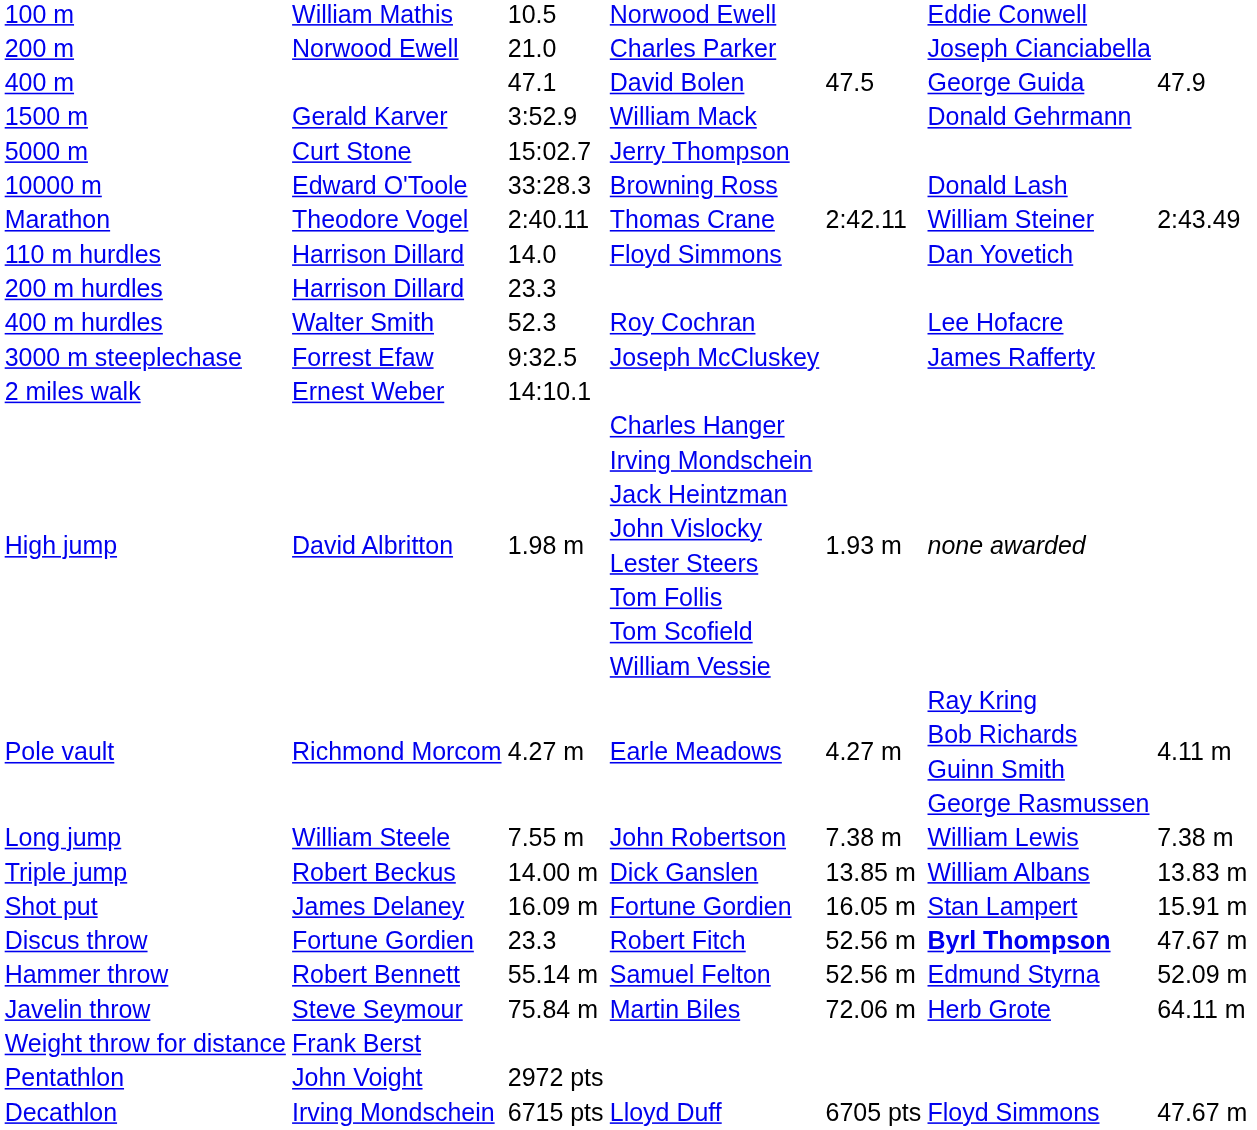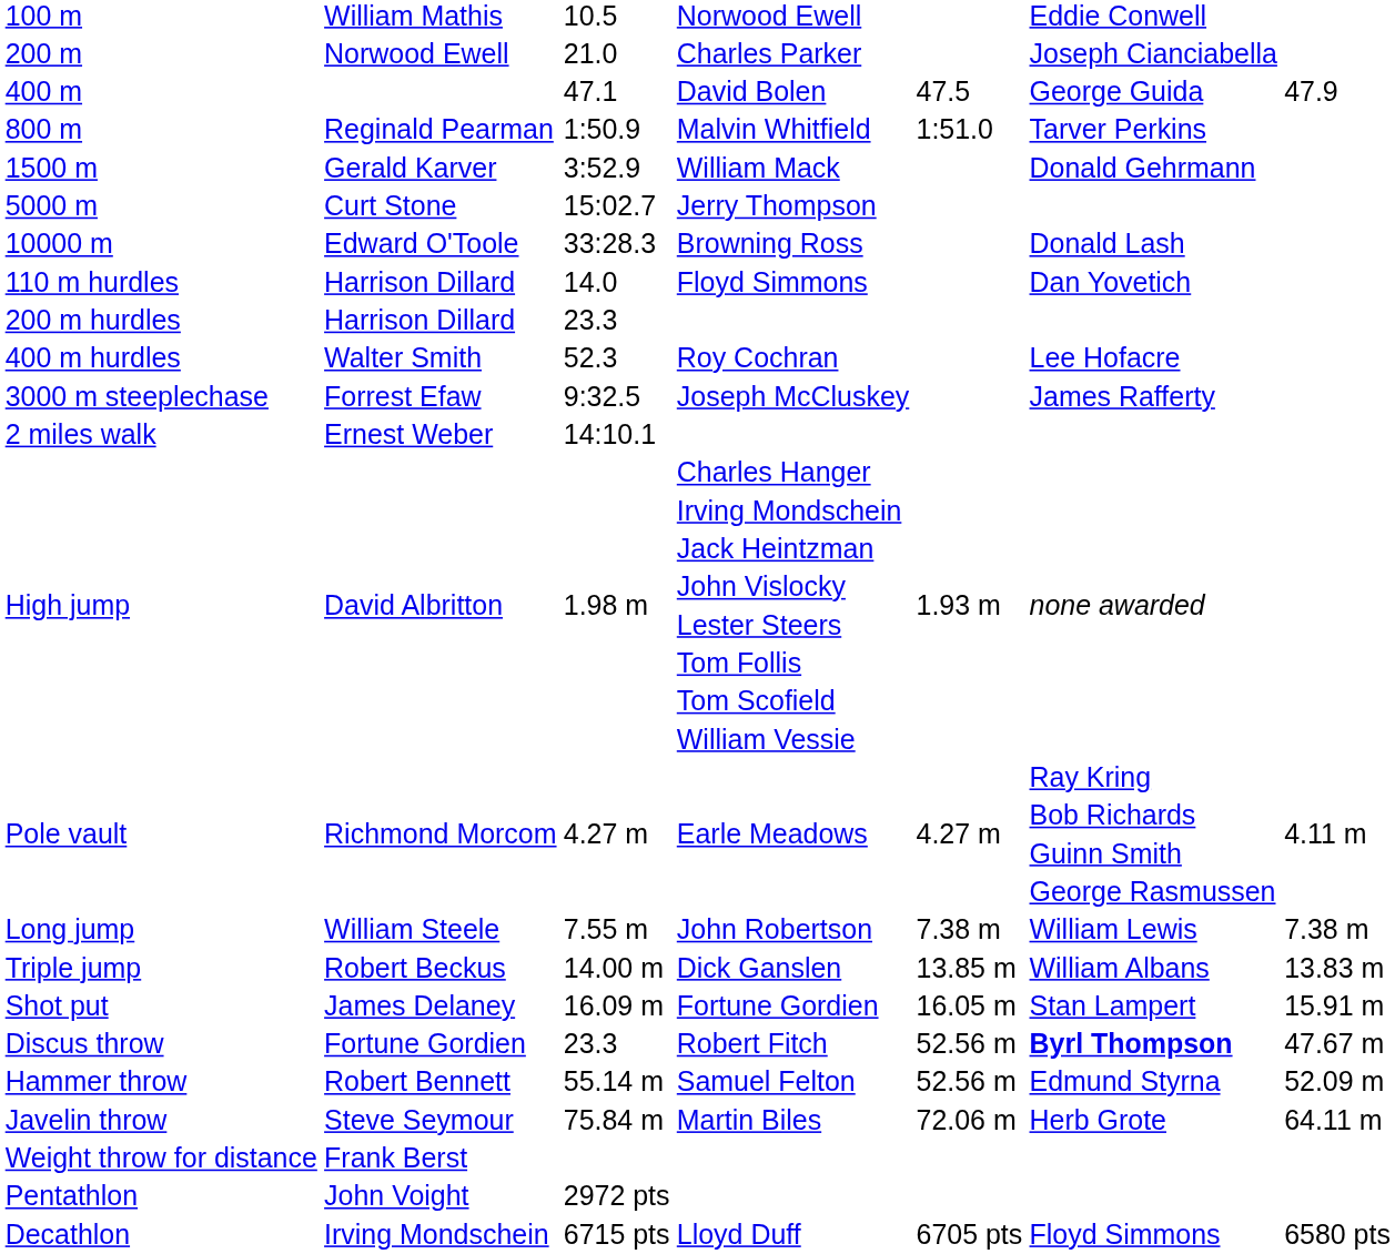 <table>
 <tr>
 <td><a href='#'>100 m</a></td>
 <td><a href='#'>William Mathis</a></td>
 <td>10.5</td>
 <td><a href='#'>Norwood Ewell</a></td>
 <td></td>
 <td><a href='#'>Eddie Conwell</a></td>
 <td></td>
 </tr>
 <tr>
 <td><a href='#'>200 m</a></td>
 <td><a href='#'>Norwood Ewell</a></td>
 <td>21.0</td>
 <td><a href='#'>Charles Parker</a></td>
 <td></td>
 <td><a href='#'>Joseph Cianciabella</a></td>
 <td></td>
 </tr>
 <tr>
 <td><a href='#'>400 m</a></td>
 <td></td>
 <td>47.1</td>
 <td><a href='#'>David Bolen</a></td>
 <td>47.5 </td>
 <td><a href='#'>George Guida</a></td>
 <td>47.9 </td>
 </tr>
 <tr>
+<td><a href='#'>800 m</a></td>
+<td><a href='#'>Reginald Pearman</a></td>
+<td>1:50.9</td>
+<td><a href='#'>Malvin Whitfield</a></td>
+<td>1:51.0</td>
+<td><a href='#'>Tarver Perkins</a></td>
+<td></td>
+</tr>
+<tr>
 <td><a href='#'>1500 m</a></td>
 <td><a href='#'>Gerald Karver</a></td>
 <td>3:52.9</td>
 <td><a href='#'>William Mack</a></td>
 <td></td>
 <td><a href='#'>Donald Gehrmann</a></td>
 <td></td>
 </tr>
 <tr>
 <td><a href='#'>5000 m</a></td>
 <td><a href='#'>Curt Stone</a></td>
 <td>15:02.7</td>
 <td><a href='#'>Jerry Thompson</a></td>
 <td></td>
 <td></td>
 <td></td>
 </tr>
 <tr>
 <td><a href='#'>10000 m</a></td>
 <td><a href='#'>Edward O'Toole</a></td>
 <td>33:28.3</td>
 <td><a href='#'>Browning Ross</a></td>
 <td></td>
 <td><a href='#'>Donald Lash</a></td>
 <td></td>
-</tr>
-<tr>
-<td><a href='#'>Marathon</a></td>
-<td><a href='#'>Theodore Vogel</a></td>
-<td>2:40.11</td>
-<td><a href='#'>Thomas Crane</a></td>
-<td>2:42.11</td>
-<td><a href='#'>William Steiner</a></td>
-<td>2:43.49</td>
 </tr>
 <tr>
 <td><a href='#'>110 m hurdles</a></td>
 <td><a href='#'>Harrison Dillard</a></td>
 <td>14.0</td>
 <td><a href='#'>Floyd Simmons</a></td>
 <td></td>
 <td><a href='#'>Dan Yovetich</a></td>
 <td></td>
 </tr>
 <tr>
 <td><a href='#'>200 m hurdles</a></td>
 <td><a href='#'>Harrison Dillard</a></td>
 <td>23.3</td>
 <td></td>
 <td></td>
 <td></td>
 <td></td>
 </tr>
 <tr>
 <td><a href='#'>400 m hurdles</a></td>
 <td><a href='#'>Walter Smith</a></td>
 <td>52.3</td>
 <td><a href='#'>Roy Cochran</a></td>
 <td></td>
 <td><a href='#'>Lee Hofacre</a></td>
 <td></td>
 </tr>
 <tr>
 <td><a href='#'>3000 m steeplechase</a></td>
 <td><a href='#'>Forrest Efaw</a></td>
 <td>9:32.5</td>
 <td><a href='#'>Joseph McCluskey</a></td>
 <td></td>
 <td><a href='#'>James Rafferty</a></td>
 <td></td>
 </tr>
 <tr>
 <td><a href='#'>2 miles walk</a></td>
 <td><a href='#'>Ernest Weber</a></td>
 <td>14:10.1</td>
 <td></td>
 <td></td>
 <td></td>
 <td></td>
 </tr>
 <tr>
 <td rowspan=8><a href='#'>High jump</a></td>
 <td rowspan=8><a href='#'>David Albritton</a></td>
 <td rowspan=8>1.98 m</td>
 <td><a href='#'>Charles Hanger</a></td>
 <td rowspan=8>1.93 m</td>
 <td rowspan=8 colspan=2><em>none awarded</em></td>
 </tr>
 <tr>
 <td><a href='#'>Irving Mondschein</a></td>
 </tr>
 <tr>
 <td><a href='#'>Jack Heintzman</a></td>
 </tr>
 <tr>
 <td><a href='#'>John Vislocky</a></td>
 </tr>
 <tr>
 <td><a href='#'>Lester Steers</a></td>
 </tr>
 <tr>
 <td><a href='#'>Tom Follis</a></td>
 </tr>
 <tr>
 <td><a href='#'>Tom Scofield</a></td>
 </tr>
 <tr>
 <td rowspan=1><a href='#'>William Vessie</a></td>
 </tr>
 <tr>
 <td rowspan=4><a href='#'>Pole vault</a></td>
 <td rowspan=4><a href='#'>Richmond Morcom</a></td>
 <td rowspan=4>4.27 m</td>
 <td rowspan=4><a href='#'>Earle Meadows</a></td>
 <td rowspan=4>4.27 m</td>
 <td><a href='#'>Ray Kring</a></td>
 <td rowspan=4>4.11 m</td>
 </tr>
 <tr>
 <td><a href='#'>Bob Richards</a></td>
 </tr>
 <tr>
 <td><a href='#'>Guinn Smith</a></td>
 </tr>
 <tr>
 <td rowspan=1><a href='#'>George Rasmussen</a></td>
 </tr>
 <tr>
 <td><a href='#'>Long jump</a></td>
 <td><a href='#'>William Steele</a></td>
 <td>7.55 m</td>
 <td><a href='#'>John Robertson</a></td>
 <td>7.38 m</td>
 <td><a href='#'>William Lewis</a></td>
 <td>7.38 m</td>
 </tr>
 <tr>
 <td><a href='#'>Triple jump</a></td>
 <td><a href='#'>Robert Beckus</a></td>
 <td>14.00 m</td>
 <td><a href='#'>Dick Ganslen</a></td>
 <td>13.85 m</td>
 <td><a href='#'>William Albans</a></td>
 <td>13.83 m</td>
 </tr>
 <tr>
 <td><a href='#'>Shot put</a></td>
 <td><a href='#'>James Delaney</a></td>
 <td>16.09 m</td>
 <td><a href='#'>Fortune Gordien</a></td>
 <td>16.05 m</td>
 <td><a href='#'>Stan Lampert</a></td>
 <td>15.91 m</td>
 </tr>
 <tr>
 <td><a href='#'>Discus throw</a></td>
 <td><a href='#'>Fortune Gordien</a></td>
 <td>23.3</td>
 <td><a href='#'>Robert Fitch</a></td>
 <td>52.56 m</td>
 <td><strong><a href='#'>Byrl Thompson</a></strong></td>
 <td>47.67 m</td>
 </tr>
 <tr>
 <td><a href='#'>Hammer throw</a></td>
 <td><a href='#'>Robert Bennett</a></td>
 <td>55.14 m</td>
 <td><a href='#'>Samuel Felton</a></td>
 <td>52.56 m</td>
 <td><a href='#'>Edmund Styrna</a></td>
 <td>52.09 m</td>
 </tr>
 <tr>
 <td><a href='#'>Javelin throw</a></td>
 <td><a href='#'>Steve Seymour</a></td>
 <td>75.84 m</td>
 <td><a href='#'>Martin Biles</a></td>
 <td>72.06 m</td>
 <td><a href='#'>Herb Grote</a></td>
 <td>64.11 m</td>
 </tr>
 <tr>
 <td><a href='#'>Weight throw for distance</a></td>
 <td><a href='#'>Frank Berst</a></td>
 <td></td>
 <td></td>
 <td></td>
 <td></td>
 <td></td>
 </tr>
 <tr>
 <td><a href='#'>Pentathlon</a></td>
 <td><a href='#'>John Voight</a></td>
 <td>2972 pts</td>
 <td></td>
 <td></td>
 <td></td>
 <td></td>
 </tr>
 <tr>
 <td><a href='#'>Decathlon</a></td>
 <td><a href='#'>Irving Mondschein</a></td>
 <td>6715 pts</td>
 <td><a href='#'>Lloyd Duff</a></td>
 <td>6705 pts</td>
 <td><a href='#'>Floyd Simmons</a></td>
-<td>47.67 m</td>
+<td>6580 pts</td>
 </tr>
 </table>
